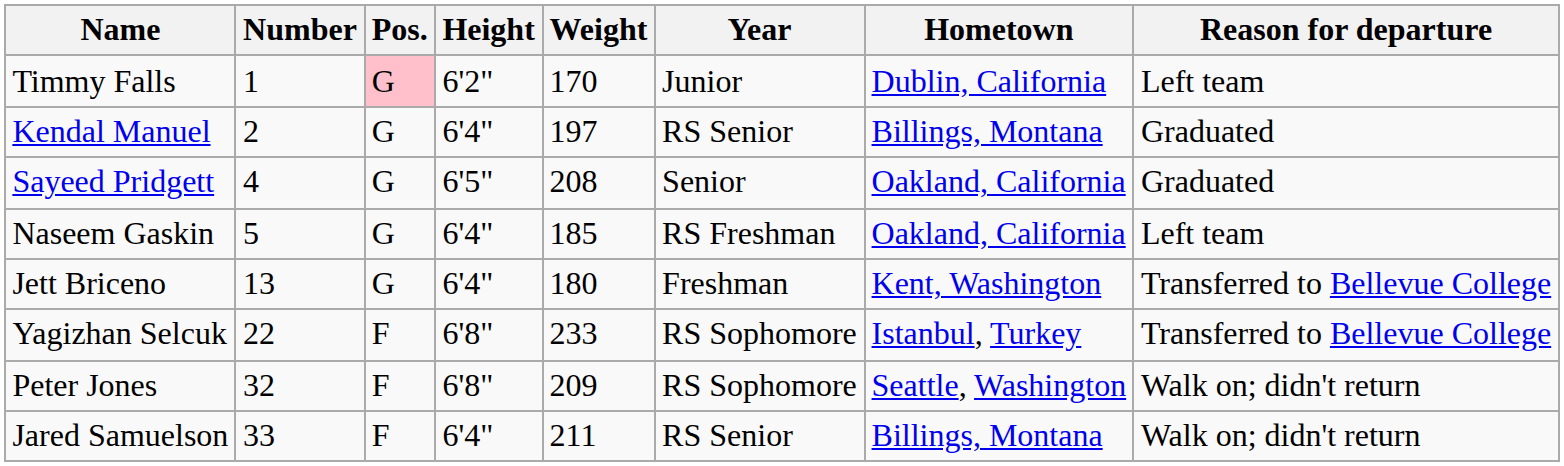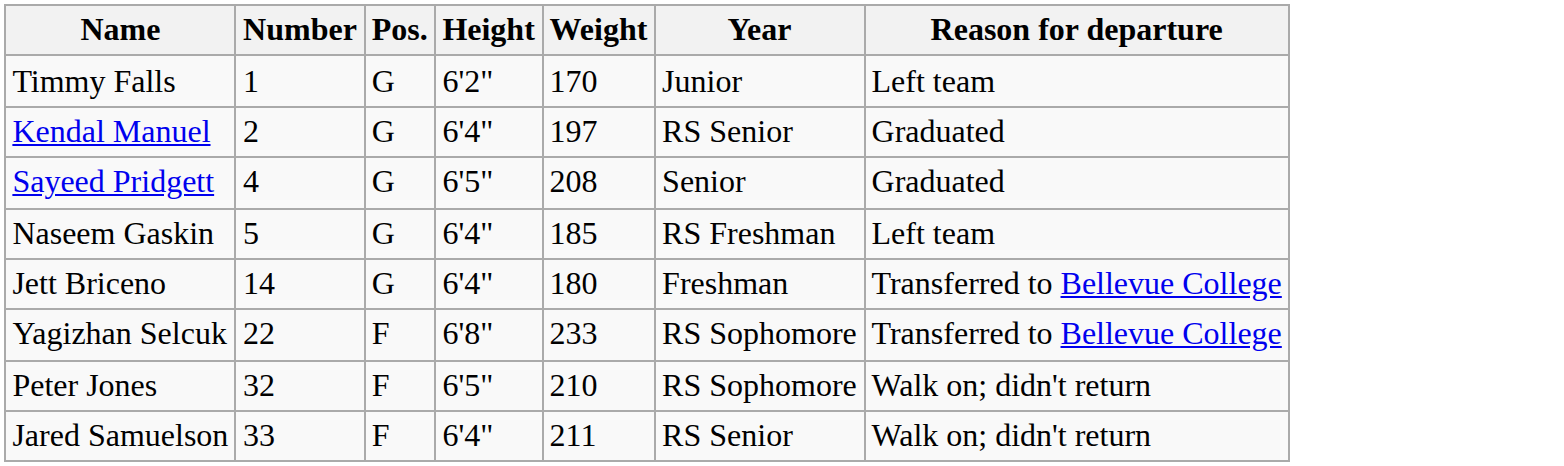 <table class="wikitable sortable" border="1">
 <tr>
 <th>Name</th>
 <th>Number</th>
 <th>Pos.</th>
 <th>Height</th>
 <th>Weight</th>
 <th>Year</th>
-<th>Hometown</th>
 <th class="unsortable">Reason for departure</th>
 </tr>
 <tr>
 <td>Timmy Falls</td>
 <td>1</td>
-<td style="background: pink;">G</td>
+<td>G</td>
 <td>6'2"</td>
 <td>170</td>
 <td>Junior</td>
-<td><a href='#'>Dublin, California</a></td>
 <td>Left team</td>
 </tr>
 <tr>
 <td><a href='#'>Kendal Manuel</a></td>
 <td>2</td>
 <td>G</td>
 <td>6'4"</td>
 <td>197</td>
 <td>RS Senior</td>
-<td><a href='#'>Billings, Montana</a></td>
 <td>Graduated</td>
 </tr>
 <tr>
 <td><a href='#'>Sayeed Pridgett</a></td>
 <td>4</td>
 <td>G</td>
 <td>6'5"</td>
 <td>208</td>
 <td>Senior</td>
-<td><a href='#'>Oakland, California</a></td>
 <td>Graduated</td>
 </tr>
 <tr>
 <td>Naseem Gaskin</td>
 <td>5</td>
 <td>G</td>
 <td>6'4"</td>
 <td>185</td>
 <td>RS Freshman</td>
-<td><a href='#'>Oakland, California</a></td>
 <td>Left team</td>
 </tr>
 <tr>
 <td>Jett Briceno</td>
-<td>13</td>
+<td>14</td>
 <td>G</td>
 <td>6'4"</td>
 <td>180</td>
 <td>Freshman</td>
-<td><a href='#'>Kent, Washington</a></td>
 <td>Transferred to <a href='#'>Bellevue College</a></td>
 </tr>
 <tr>
 <td>Yagizhan Selcuk</td>
 <td>22</td>
 <td>F</td>
 <td>6'8"</td>
 <td>233</td>
 <td>RS Sophomore</td>
-<td><a href='#'>Istanbul</a>, <a href='#'>Turkey</a></td>
 <td>Transferred to <a href='#'>Bellevue College</a></td>
 </tr>
 <tr>
 <td>Peter Jones</td>
 <td>32</td>
 <td>F</td>
-<td>6'8"</td>
-<td>209</td>
+<td>6'5"</td>
+<td>210</td>
 <td>RS Sophomore</td>
-<td><a href='#'>Seattle</a>, <a href='#'>Washington</a></td>
 <td>Walk on; didn't return</td>
 </tr>
 <tr>
 <td>Jared Samuelson</td>
 <td>33</td>
 <td>F</td>
 <td>6'4"</td>
 <td>211</td>
 <td>RS Senior</td>
-<td><a href='#'>Billings, Montana</a></td>
 <td>Walk on; didn't return</td>
 </tr>
 </table>
